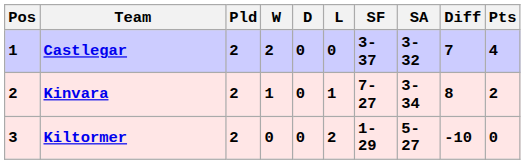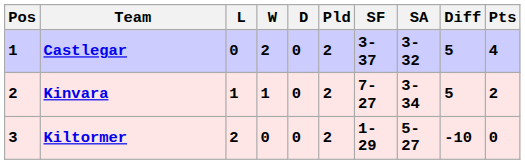 <table class="wikitable" style="text-align: centre;">
 <tr>
 <th width=20>Pos</th>
 <th width=150>Team</th>
-<th width=20>Pld</th>
+<th width=20>L</th>
 <th width=20>W</th>
 <th width=20>D</th>
-<th width=20>L</th>
+<th width=20>Pld</th>
 <th width=30>SF</th>
 <th width=30>SA</th>
 <th width=20>Diff</th>
 <th width=20>Pts</th>
 </tr>
 <tr style="background:#CCCCFF;">
 <td><strong>1</strong></td>
 <td align=left><strong> <a href='#'>Castlegar</a> </strong></td>
-<td><strong>2</strong></td>
+<td><strong>0</strong></td>
 <td><strong>2</strong></td>
 <td><strong>0</strong></td>
-<td><strong>0</strong></td>
+<td><strong>2</strong></td>
 <td><strong>3-37</strong></td>
 <td><strong>3-32</strong></td>
-<td><strong>7</strong></td>
+<td><strong>5</strong></td>
 <td><strong>4</strong></td>
 </tr>
 <tr style="background:#FFE6E6;">
 <td><strong>2</strong></td>
 <td align=left><strong> <a href='#'>Kinvara</a> </strong></td>
-<td><strong>2</strong></td>
+<td><strong>1</strong></td>
 <td><strong>1</strong></td>
 <td><strong>0</strong></td>
-<td><strong>1</strong></td>
+<td><strong>2</strong></td>
 <td><strong>7-27</strong></td>
 <td><strong>3-34</strong></td>
-<td><strong>8</strong></td>
+<td><strong>5</strong></td>
 <td><strong>2</strong></td>
 </tr>
 <tr style="background:#FFE6E6;">
 <td><strong>3</strong></td>
 <td align=left><strong> <a href='#'>Kiltormer</a> </strong></td>
 <td><strong>2</strong></td>
 <td><strong>0</strong></td>
 <td><strong>0</strong></td>
 <td><strong>2</strong></td>
 <td><strong>1-29</strong></td>
 <td><strong>5-27</strong></td>
 <td><strong>-10</strong></td>
 <td><strong>0</strong></td>
 </tr>
 </table>
